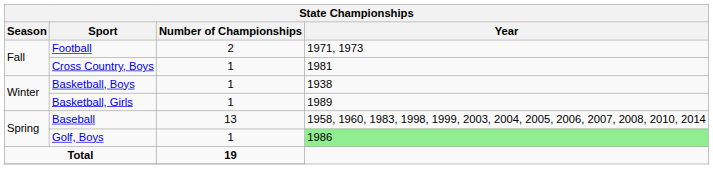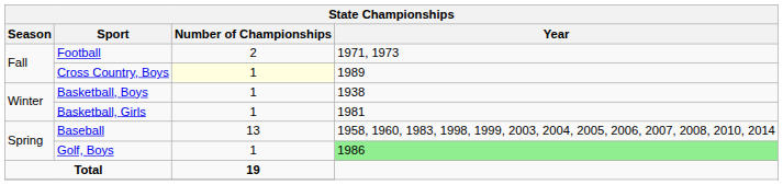 <table class="wikitable">
 <tr>
 <th colspan="4">State Championships</th>
 </tr>
 <tr>
 <th>Season</th>
 <th>Sport</th>
 <th>Number of Championships</th>
 <th>Year</th>
 </tr>
 <tr>
 <td rowspan="2">Fall</td>
 <td><a href='#'>Football</a></td>
 <td align="center">2</td>
 <td>1971, 1973</td>
 </tr>
 <tr>
 <td><a href='#'>Cross Country, Boys</a></td>
-<td align="center">1</td>
-<td>1981</td>
+<td align="center" style="background: lightyellow;">1</td>
+<td>1989</td>
 </tr>
 <tr>
 <td rowspan="2">Winter</td>
 <td><a href='#'>Basketball, Boys</a></td>
 <td align="center">1</td>
 <td>1938</td>
 </tr>
 <tr>
 <td><a href='#'>Basketball, Girls</a></td>
 <td align="center">1</td>
-<td>1989</td>
+<td>1981</td>
 </tr>
 <tr>
 <td rowspan="2">Spring</td>
 <td><a href='#'>Baseball</a></td>
 <td align="center">13</td>
 <td>1958, 1960, 1983, 1998, 1999, 2003, 2004, 2005, 2006, 2007, 2008, 2010, 2014</td>
 </tr>
 <tr>
 <td><a href='#'>Golf, Boys</a></td>
 <td align="center">1</td>
 <td style="background: lightgreen;">1986</td>
 </tr>
 <tr>
 <td align="center" colspan="2"><strong>Total</strong></td>
 <td align="center"><strong>19</strong></td>
 </tr>
 <tr>
 </tr>
 </table>
